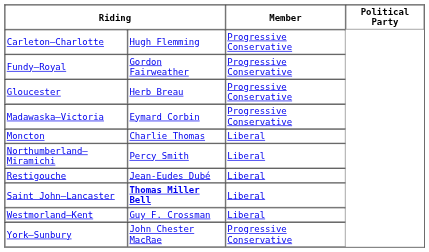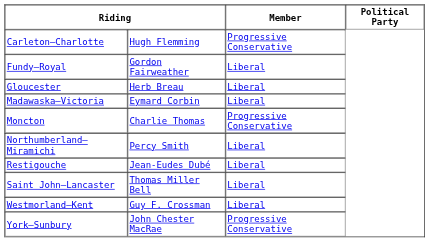 <table border="1" table width="610" cellpadding="2" cellspacing="0">
 <tr>
 <th colspan=2>Riding</th>
 <th>Member</th>
 <th>Political Party</th>
 </tr>
 <tr>
 <td><a href='#'>Carleton—Charlotte</a></td>
 <td><a href='#'>Hugh Flemming</a></td>
 <td><a href='#'>Progressive Conservative</a></td>
 </tr>
 <tr>
 <td><a href='#'>Fundy—Royal</a></td>
 <td><a href='#'>Gordon Fairweather</a></td>
-<td><a href='#'>Progressive Conservative</a></td>
+<td><a href='#'>Liberal</a></td>
 </tr>
 <tr>
 <td><a href='#'>Gloucester</a></td>
 <td><a href='#'>Herb Breau</a></td>
-<td><a href='#'>Progressive Conservative</a></td>
+<td><a href='#'>Liberal</a></td>
 </tr>
 <tr>
 <td><a href='#'>Madawaska—Victoria</a></td>
 <td><a href='#'>Eymard Corbin</a></td>
-<td><a href='#'>Progressive Conservative</a></td>
+<td><a href='#'>Liberal</a></td>
 </tr>
 <tr>
 <td><a href='#'>Moncton</a></td>
 <td><a href='#'>Charlie Thomas</a></td>
-<td><a href='#'>Liberal</a></td>
+<td><a href='#'>Progressive Conservative</a></td>
 </tr>
 <tr>
 <td><a href='#'>Northumberland—Miramichi</a></td>
 <td><a href='#'>Percy Smith</a></td>
 <td><a href='#'>Liberal</a></td>
 </tr>
 <tr>
 <td><a href='#'>Restigouche</a></td>
 <td><a href='#'>Jean-Eudes Dubé</a></td>
 <td><a href='#'>Liberal</a></td>
 </tr>
 <tr>
 <td><a href='#'>Saint John—Lancaster</a></td>
-<td><strong><a href='#'>Thomas Miller Bell</a></strong></td>
+<td><a href='#'>Thomas Miller Bell</a></td>
 <td><a href='#'>Liberal</a></td>
 </tr>
 <tr>
 <td><a href='#'>Westmorland—Kent</a></td>
 <td><a href='#'>Guy F. Crossman</a></td>
 <td><a href='#'>Liberal</a></td>
 </tr>
 <tr>
 <td><a href='#'>York—Sunbury</a></td>
 <td><a href='#'>John Chester MacRae</a></td>
 <td><a href='#'>Progressive Conservative</a></td>
 </tr>
 </table>
